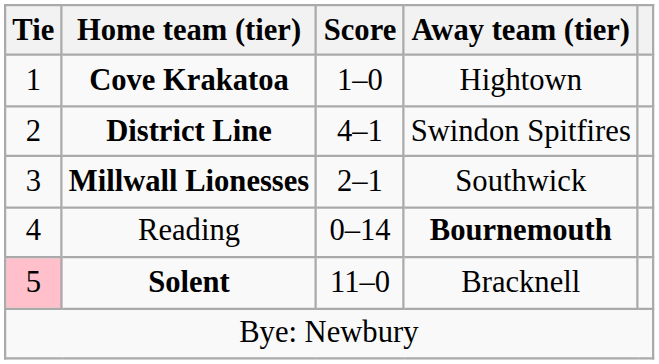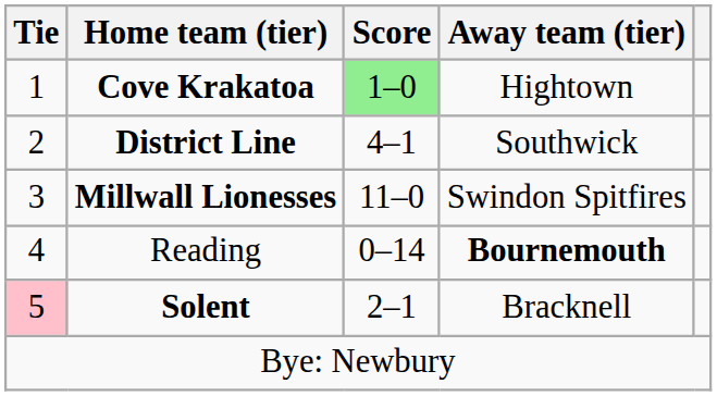 <table class="wikitable" style="text-align:center; font-size:85%">
 <tr>
 <th>Tie</th>
 <th>Home team (tier)</th>
 <th>Score</th>
 <th>Away team (tier)</th>
 <th></th>
 </tr>
 <tr>
 <td align="center">1</td>
 <td><strong>Cove Krakatoa</strong></td>
-<td align="center">1–0</td>
+<td align="center" style="background: lightgreen;">1–0</td>
 <td>Hightown</td>
 <td></td>
 </tr>
 <tr>
 <td align="center">2</td>
 <td><strong>District Line</strong></td>
 <td align="center">4–1</td>
-<td>Swindon Spitfires</td>
+<td>Southwick</td>
 <td></td>
 </tr>
 <tr>
 <td align="center">3</td>
 <td><strong>Millwall Lionesses</strong></td>
-<td align="center">2–1</td>
-<td>Southwick</td>
+<td align="center">11–0</td>
+<td>Swindon Spitfires</td>
 <td></td>
 </tr>
 <tr>
 <td align="center">4</td>
 <td>Reading</td>
 <td align="center">0–14</td>
 <td><strong>Bournemouth</strong></td>
 <td></td>
 </tr>
 <tr>
 <td align="center" style="background: pink;">5</td>
 <td><strong>Solent</strong></td>
-<td align="center">11–0</td>
+<td align="center">2–1</td>
 <td>Bracknell</td>
 <td></td>
 </tr>
 <tr>
 <td colspan="5" align="center">Bye: Newbury</td>
 </tr>
 </table>
